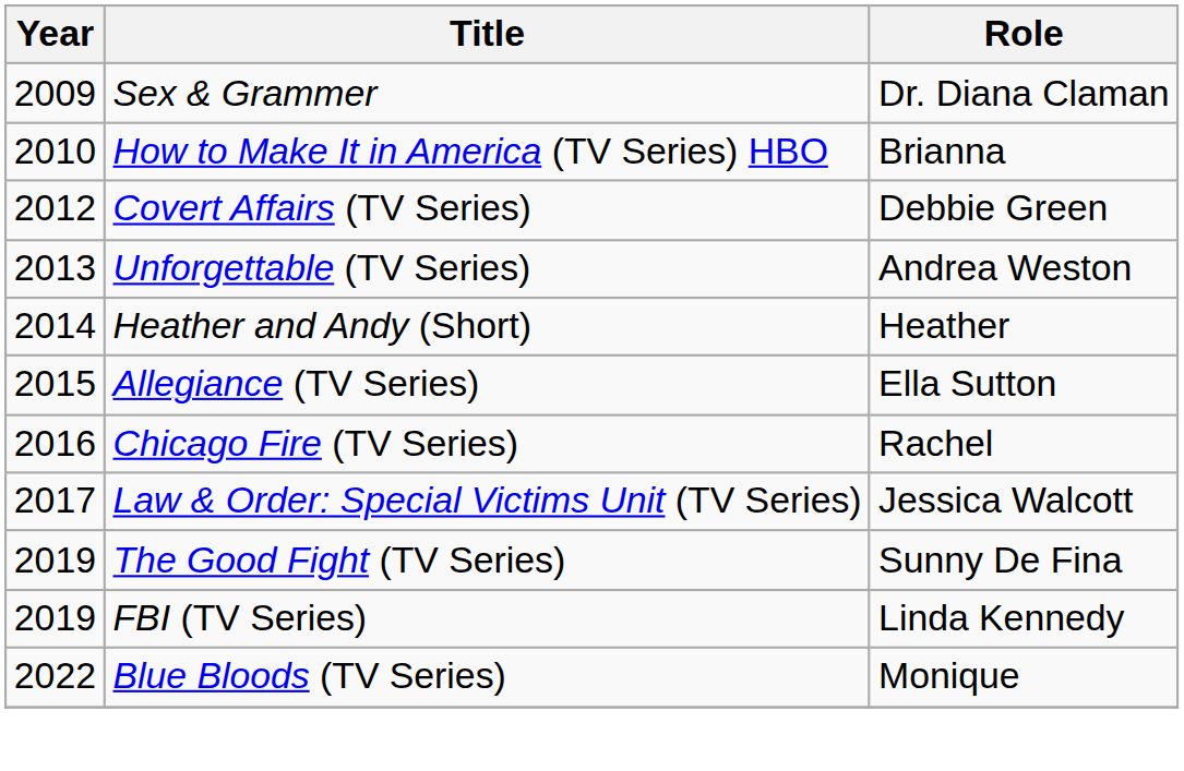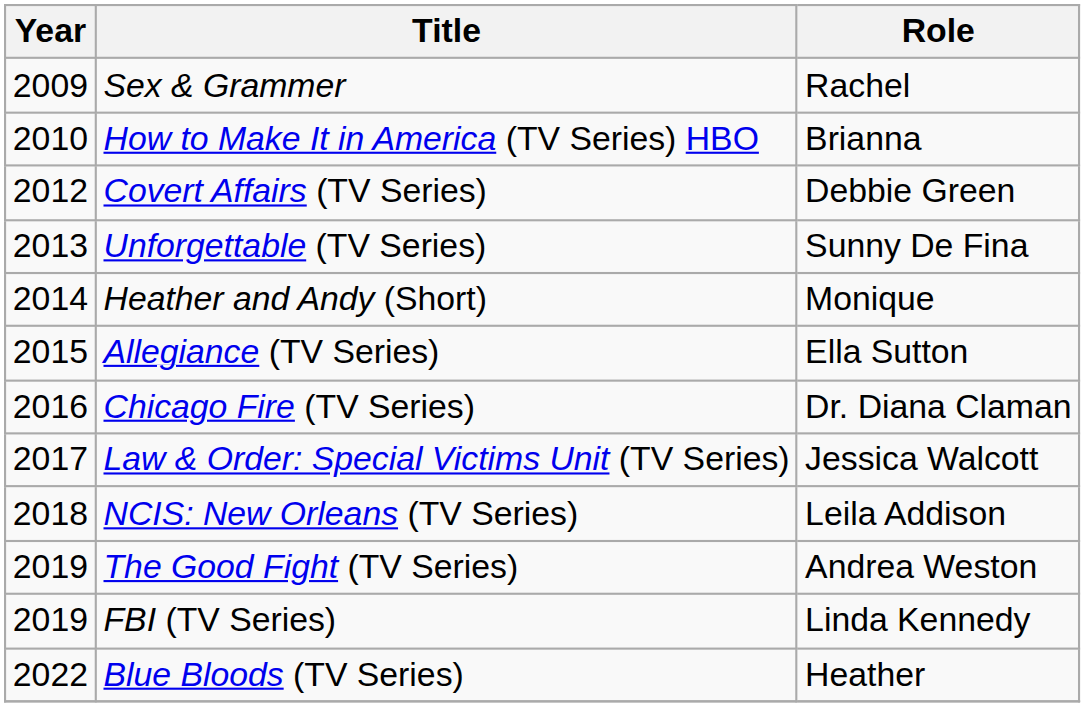 <table class="wikitable sortable">
 <tr>
 <th>Year</th>
 <th>Title</th>
 <th>Role</th>
 </tr>
 <tr>
 <td>2009</td>
 <td><em>Sex & Grammer</em></td>
-<td>Dr. Diana Claman</td>
+<td>Rachel</td>
 </tr>
 <tr>
 <td>2010</td>
 <td><em><a href='#'>How to Make It in America</a></em> (TV Series) <a href='#'>HBO</a></td>
 <td>Brianna</td>
 </tr>
 <tr>
 <td>2012</td>
 <td><em><a href='#'>Covert Affairs</a></em> (TV Series)</td>
 <td>Debbie Green</td>
 </tr>
 <tr>
 <td>2013</td>
 <td><em><a href='#'>Unforgettable</a></em> (TV Series)</td>
-<td>Andrea Weston</td>
+<td>Sunny De Fina</td>
 </tr>
 <tr>
 <td>2014</td>
 <td><em>Heather and Andy</em> (Short)</td>
-<td>Heather</td>
+<td>Monique</td>
 </tr>
 <tr>
 <td>2015</td>
 <td><em><a href='#'>Allegiance</a></em> (TV Series)</td>
 <td>Ella Sutton</td>
 </tr>
 <tr>
 <td>2016</td>
 <td><em><a href='#'>Chicago Fire</a></em> (TV Series)</td>
-<td>Rachel</td>
+<td>Dr. Diana Claman</td>
 </tr>
 <tr XXXXXXX>
 <td>2017</td>
 <td><em><a href='#'>Law & Order: Special Victims Unit</a></em> (TV Series)</td>
 <td>Jessica Walcott</td>
 </tr>
 <tr>
+<td>2018</td>
+<td><em><a href='#'>NCIS: New Orleans</a></em> (TV Series)</td>
+<td>Leila Addison</td>
+</tr>
+<tr>
 <td>2019</td>
 <td><em><a href='#'>The Good Fight</a></em> (TV Series)</td>
-<td>Sunny De Fina</td>
+<td>Andrea Weston</td>
 </tr>
 <tr>
 <td>2019</td>
 <td><em>FBI</em> (TV Series)</td>
 <td>Linda Kennedy</td>
 </tr>
 <tr>
 <td>2022</td>
 <td><em><a href='#'>Blue Bloods</a></em> (TV Series)</td>
-<td>Monique</td>
+<td>Heather</td>
 </tr>
 <tr>
 </tr>
 </table>
